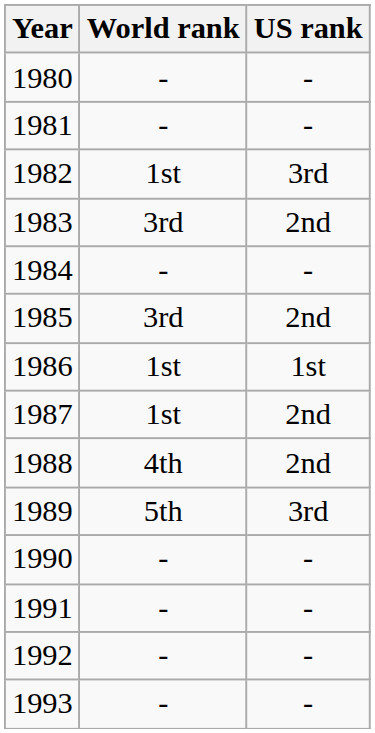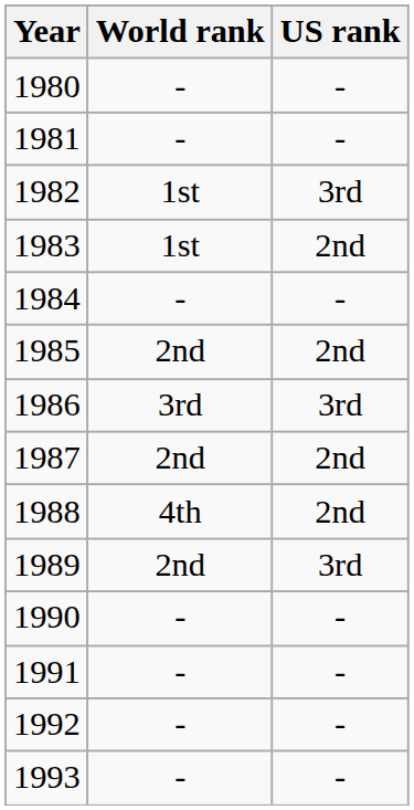 <table class=wikitable>
 <tr>
 <th>Year</th>
 <th>World rank</th>
 <th>US rank</th>
 </tr>
 <tr>
 <td>1980</td>
 <td style="text-align:center;">-</td>
 <td style="text-align:center;">-</td>
 </tr>
 <tr>
 <td>1981</td>
 <td style="text-align:center;">-</td>
 <td style="text-align:center;">-</td>
 </tr>
 <tr>
 <td>1982</td>
 <td style="text-align:center;">1st</td>
 <td style="text-align:center;">3rd</td>
 </tr>
 <tr>
 <td>1983</td>
-<td style="text-align:center;">3rd</td>
+<td style="text-align:center;">1st</td>
 <td style="text-align:center;">2nd</td>
 </tr>
 <tr>
 <td>1984</td>
 <td style="text-align:center;">-</td>
 <td style="text-align:center;">-</td>
 </tr>
 <tr>
 <td>1985</td>
-<td style="text-align:center;">3rd</td>
+<td style="text-align:center;">2nd</td>
 <td style="text-align:center;">2nd</td>
 </tr>
 <tr>
 <td>1986</td>
-<td style="text-align:center;">1st</td>
-<td style="text-align:center;">1st</td>
+<td style="text-align:center;">3rd</td>
+<td style="text-align:center;">3rd</td>
 </tr>
 <tr>
 <td>1987</td>
-<td style="text-align:center;">1st</td>
+<td style="text-align:center;">2nd</td>
 <td style="text-align:center;">2nd</td>
 </tr>
 <tr>
 <td>1988</td>
 <td style="text-align:center;">4th</td>
 <td style="text-align:center;">2nd</td>
 </tr>
 <tr>
 <td>1989</td>
-<td style="text-align:center;">5th</td>
+<td style="text-align:center;">2nd</td>
 <td style="text-align:center;">3rd</td>
 </tr>
 <tr>
 <td>1990</td>
 <td style="text-align:center;">-</td>
 <td style="text-align:center;">-</td>
 </tr>
 <tr>
 <td>1991</td>
 <td style="text-align:center;">-</td>
 <td style="text-align:center;">-</td>
 </tr>
 <tr>
 <td>1992</td>
 <td style="text-align:center;">-</td>
 <td style="text-align:center;">-</td>
 </tr>
 <tr>
 <td>1993</td>
 <td style="text-align:center;">-</td>
 <td style="text-align:center;">-</td>
 </tr>
 </table>
